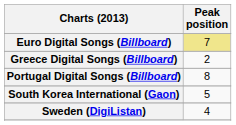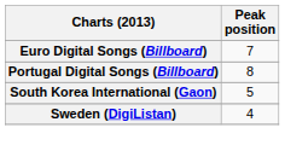 <table class="wikitable sortable plainrowheaders" style="text-align:center;">
 <tr>
 <th scope="col">Charts (2013)</th>
 <th scope="col">Peak<br>position</th>
 </tr>
 <tr>
 </tr>
 <tr>
 </tr>
 <tr>
 </tr>
 <tr>
 </tr>
 <tr>
 </tr>
 <tr>
 </tr>
 <tr>
 <th scope="row">Euro Digital Songs (<em><a href='#'>Billboard</a></em>)</th>
-<td style="background: khaki;">7</td>
+<td>7</td>
 </tr>
 <tr>
 </tr>
 <tr>
 </tr>
 <tr>
-</tr>
-<tr>
-<th scope="row">Greece Digital Songs (<em><a href='#'>Billboard</a></em>)</th>
-<td>2</td>
 </tr>
 <tr>
 </tr>
 <tr>
 </tr>
 <tr>
 </tr>
 <tr>
 </tr>
 <tr>
 </tr>
 <tr>
 <th scope="row">Portugal Digital Songs (<em><a href='#'>Billboard</a></em>)</th>
 <td>8</td>
 </tr>
 <tr>
 </tr>
 <tr>
 <th scope="row">South Korea International (<a href='#'>Gaon</a>)</th>
 <td>5</td>
 </tr>
 <tr>
 </tr>
 <tr>
 <th scope="row">Sweden (<a href='#'>DigiListan</a>)</th>
 <td>4</td>
 </tr>
 <tr>
 </tr>
 <tr>
 </tr>
 <tr>
 </tr>
 <tr>
 </tr>
 <tr>
 </tr>
 </table>
